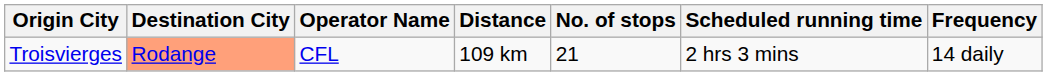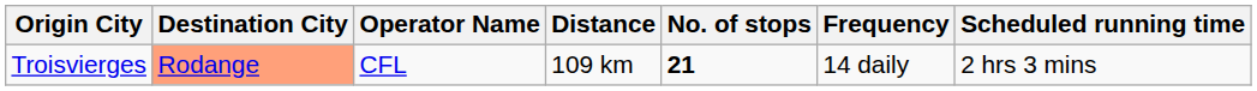 <table class="wikitable sortable">
 <tr>
 <th>Origin City</th>
 <th>Destination City</th>
 <th>Operator Name</th>
 <th>Distance</th>
 <th>No. of stops</th>
+<th>Frequency</th>
 <th>Scheduled running time</th>
-<th>Frequency</th>
 </tr>
 <tr>
 <td><a href='#'>Troisvierges</a></td>
 <td style="background: lightsalmon;"><a href='#'>Rodange</a></td>
 <td><a href='#'>CFL</a></td>
 <td>109 km</td>
-<td>21</td>
+<td><strong>21</strong></td>
+<td>14 daily</td>
 <td>2 hrs 3 mins</td>
-<td>14 daily</td>
 </tr>
 </table>
